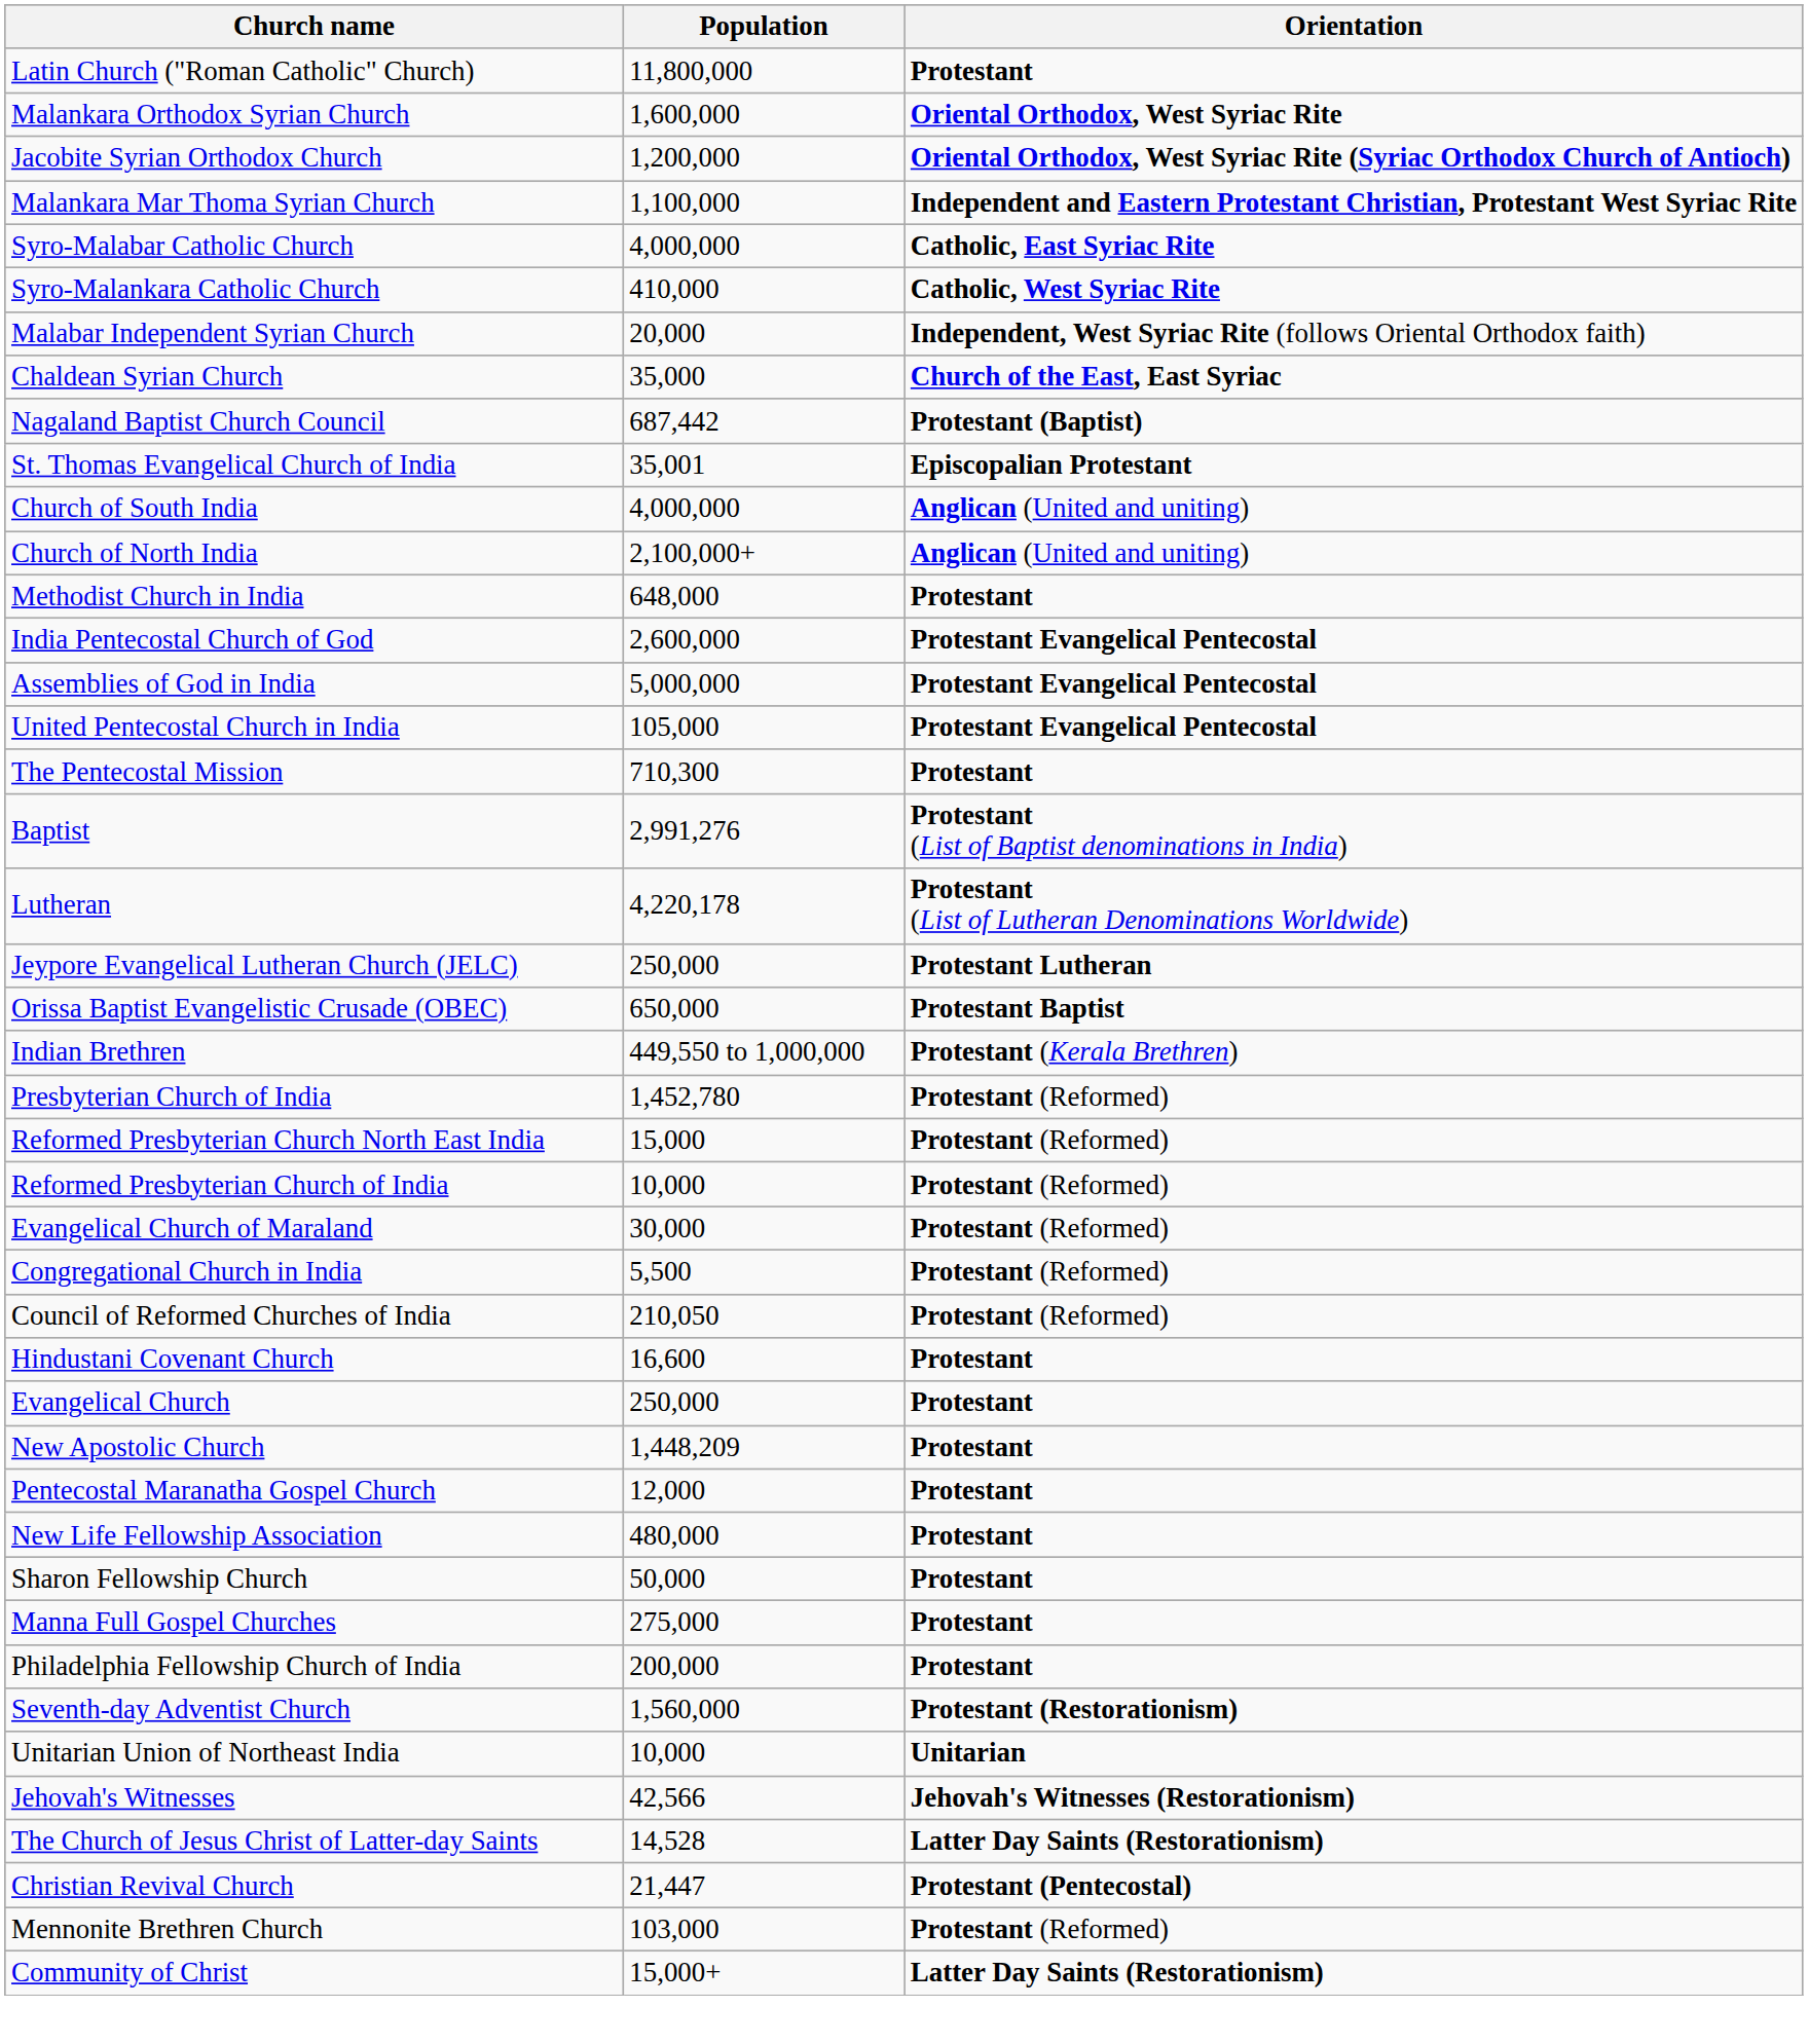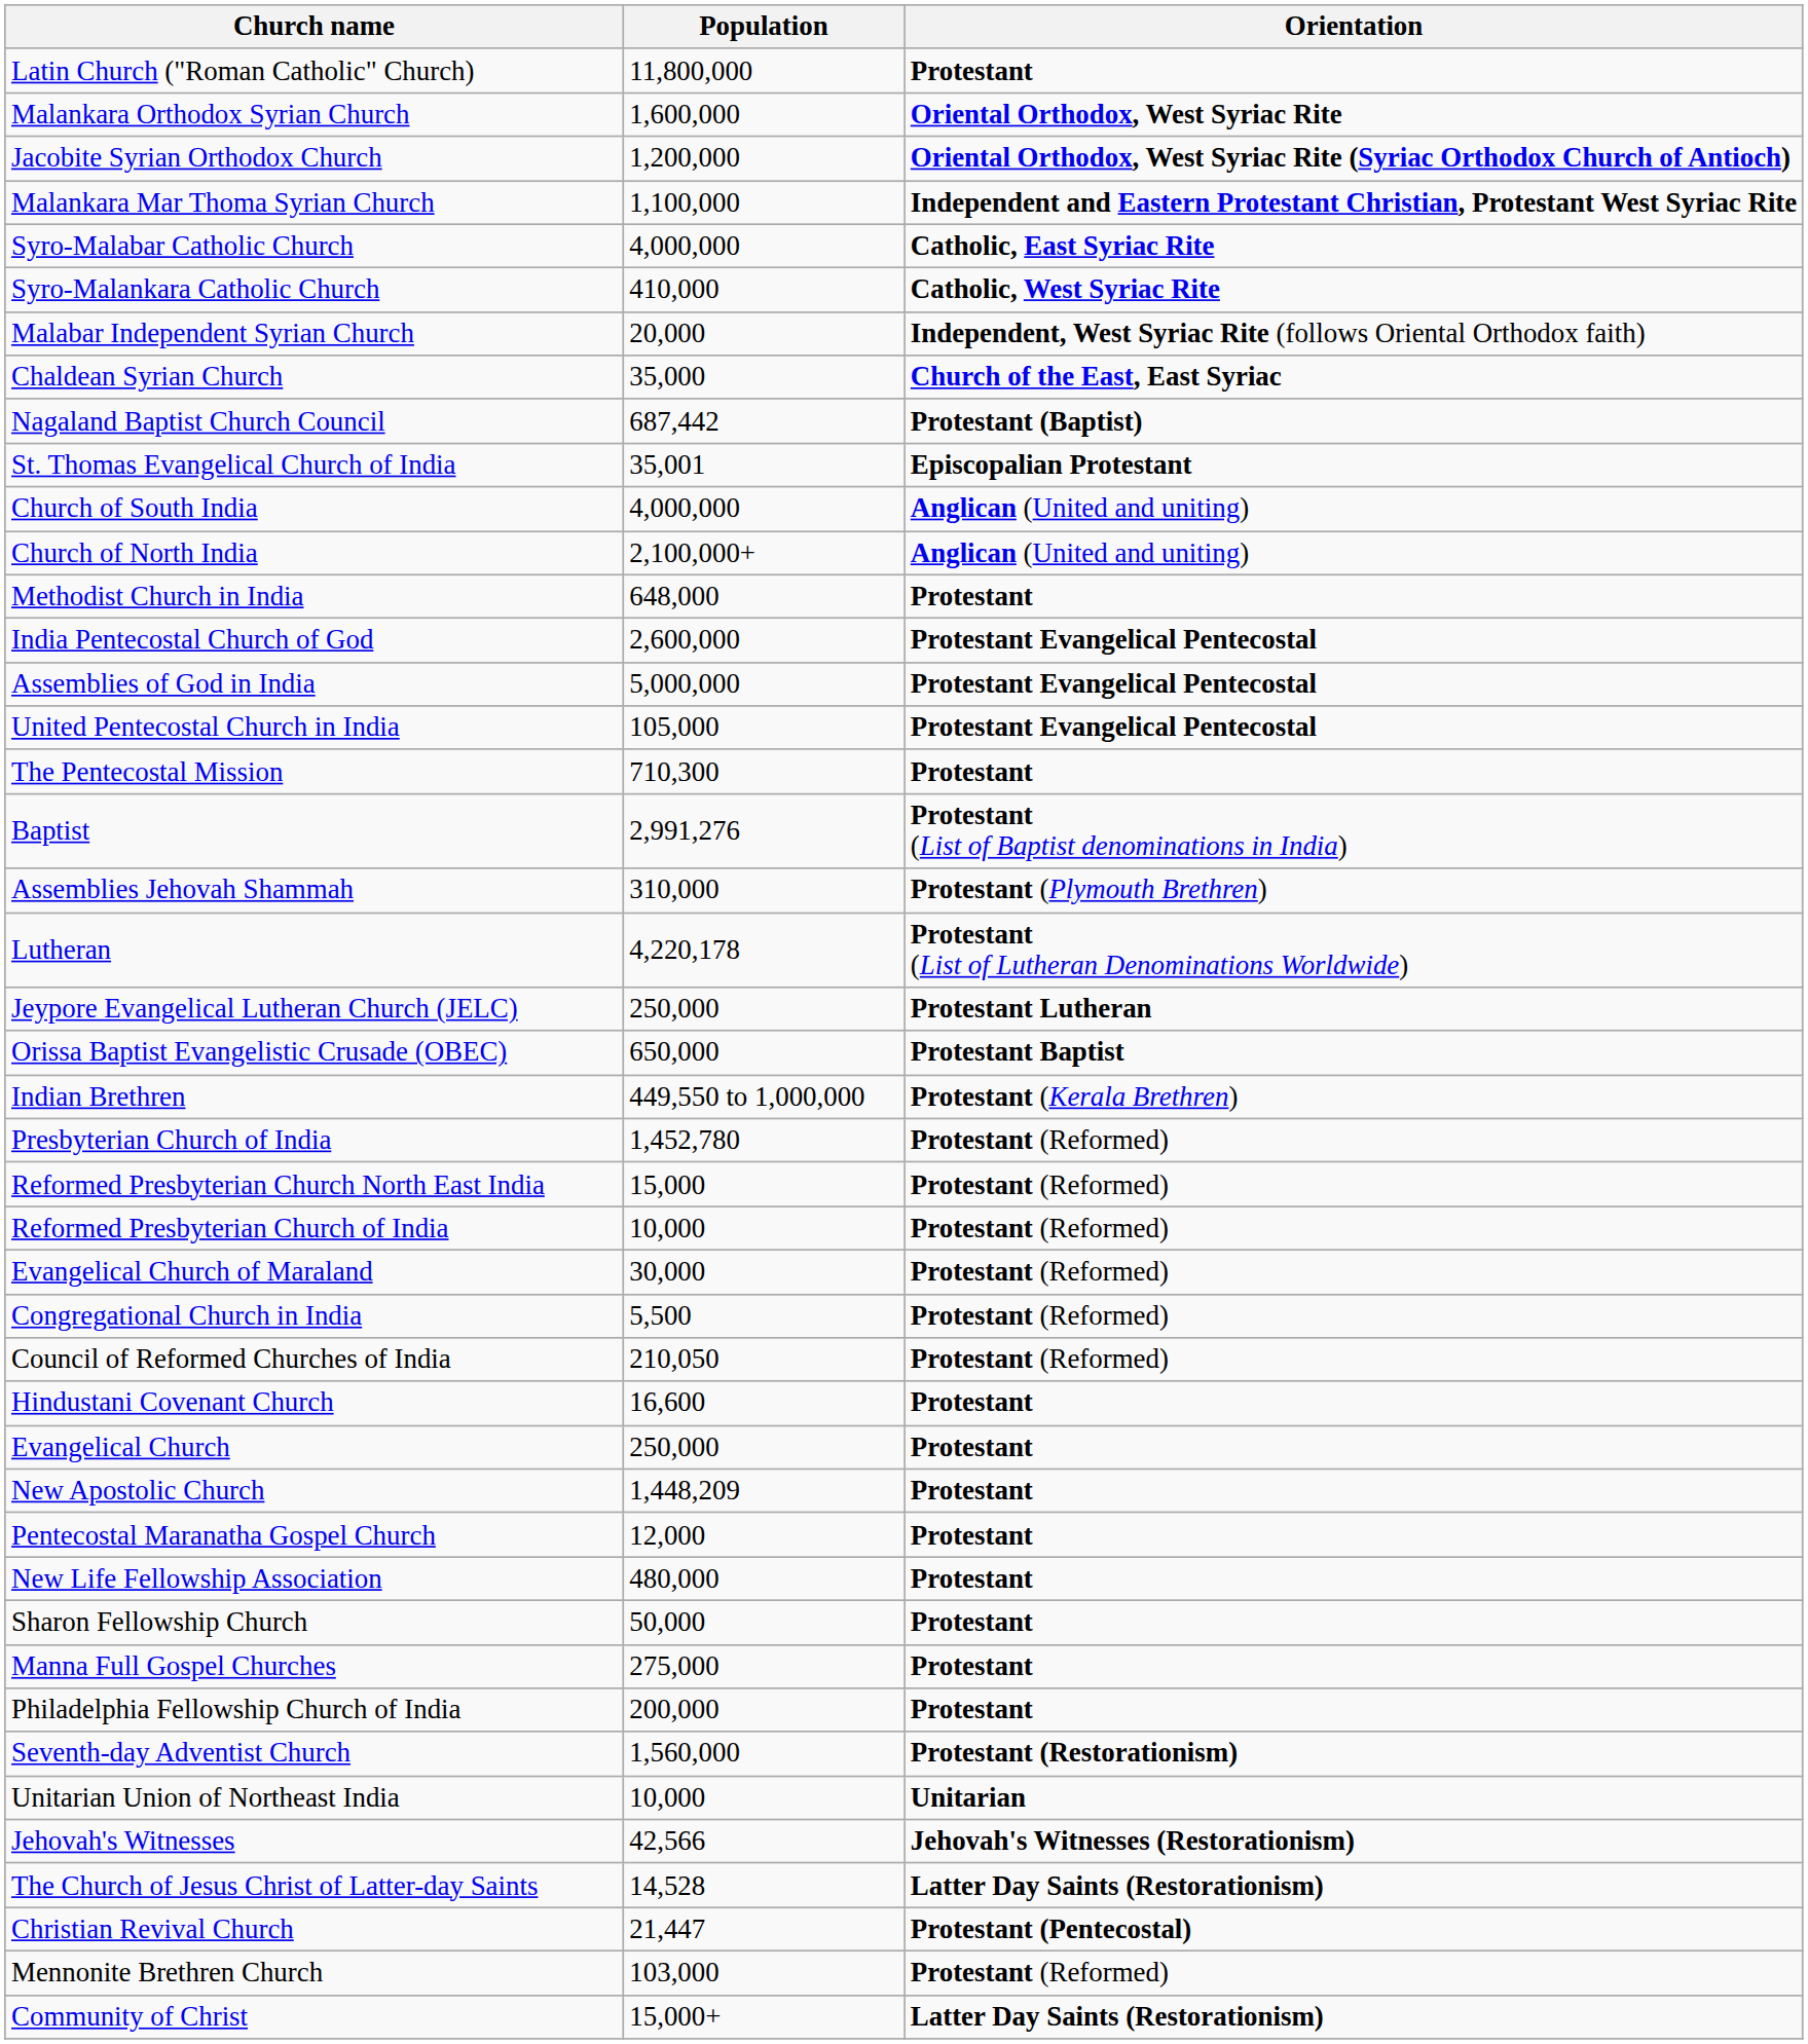 <table class="wikitable sortable sticky-header">
 <tr>
 <th>Church name</th>
 <th data-sort-type="number">Population</th>
 <th width=50%>Orientation</th>
 </tr>
 <tr>
 <td><a href='#'>Latin Church</a> ("Roman Catholic" Church)</td>
 <td>11,800,000</td>
 <td><strong>Protestant</strong></td>
 </tr>
 <tr>
 <td><a href='#'>Malankara Orthodox Syrian Church</a></td>
 <td>1,600,000</td>
 <td><strong><a href='#'>Oriental Orthodox</a>, West Syriac Rite</strong></td>
 </tr>
 <tr>
 <td><a href='#'>Jacobite Syrian Orthodox Church</a></td>
 <td>1,200,000</td>
 <td><strong><a href='#'>Oriental Orthodox</a>, West Syriac Rite (<a href='#'>Syriac Orthodox Church of Antioch</a>)</strong></td>
 </tr>
 <tr>
 <td><a href='#'>Malankara Mar Thoma Syrian Church</a></td>
 <td>1,100,000</td>
 <td><strong>Independent and <a href='#'>Eastern Protestant Christian</a>, Protestant West Syriac Rite</strong></td>
 </tr>
 <tr>
 <td><a href='#'>Syro-Malabar Catholic Church</a></td>
 <td>4,000,000</td>
 <td><strong>Catholic, <a href='#'>East Syriac Rite</a></strong></td>
 </tr>
 <tr>
 <td><a href='#'>Syro-Malankara Catholic Church</a></td>
 <td>410,000</td>
 <td><strong>Catholic, <a href='#'>West Syriac Rite</a></strong></td>
 </tr>
 <tr>
 <td><a href='#'>Malabar Independent Syrian Church</a></td>
 <td>20,000</td>
 <td><strong>Independent, West Syriac Rite</strong> (follows Oriental Orthodox faith)</td>
 </tr>
 <tr>
 <td><a href='#'>Chaldean Syrian Church</a></td>
 <td>35,000</td>
 <td><strong><a href='#'>Church of the East</a>, East Syriac</strong></td>
 </tr>
 <tr>
 <td><a href='#'>Nagaland Baptist Church Council</a></td>
 <td>687,442</td>
 <td><strong>Protestant (Baptist)</strong></td>
 </tr>
 <tr>
 <td><a href='#'>St. Thomas Evangelical Church of India</a></td>
 <td>35,001</td>
 <td><strong>Episcopalian Protestant</strong></td>
 </tr>
 <tr>
 <td><a href='#'>Church of South India</a></td>
 <td>4,000,000</td>
 <td><strong><a href='#'>Anglican</a></strong> (<a href='#'>United and uniting</a>)</td>
 </tr>
 <tr>
 <td><a href='#'>Church of North India</a></td>
 <td>2,100,000+</td>
 <td><strong><a href='#'>Anglican</a></strong> (<a href='#'>United and uniting</a>)</td>
 </tr>
 <tr>
 <td><a href='#'>Methodist Church in India</a></td>
 <td>648,000</td>
 <td><strong>Protestant</strong></td>
 </tr>
 <tr>
 <td><a href='#'>India Pentecostal Church of God</a></td>
 <td>2,600,000</td>
 <td><strong>Protestant Evangelical Pentecostal</strong></td>
 </tr>
 <tr>
 <td><a href='#'>Assemblies of God in India</a></td>
 <td>5,000,000</td>
 <td><strong>Protestant Evangelical Pentecostal</strong></td>
 </tr>
 <tr>
 <td><a href='#'>United Pentecostal Church in India</a></td>
 <td>105,000</td>
 <td><strong>Protestant Evangelical Pentecostal</strong></td>
 </tr>
 <tr>
 <td><a href='#'>The Pentecostal Mission</a></td>
 <td>710,300</td>
 <td><strong>Protestant</strong></td>
 </tr>
 <tr>
 <td><a href='#'>Baptist</a></td>
 <td>2,991,276</td>
 <td><strong>Protestant</strong><br>(<em><a href='#'>List of Baptist denominations in India</a></em>)</td>
+</tr>
+<tr>
+<td><a href='#'>Assemblies Jehovah Shammah</a></td>
+<td>310,000</td>
+<td><strong>Protestant</strong> (<em><a href='#'>Plymouth Brethren</a></em>)</td>
 </tr>
 <tr>
 <td><a href='#'>Lutheran</a></td>
 <td>4,220,178</td>
 <td><strong>Protestant</strong><br>(<em><a href='#'>List of Lutheran Denominations Worldwide</a></em>)</td>
 </tr>
 <tr>
 <td><a href='#'>Jeypore Evangelical Lutheran Church (JELC)</a></td>
 <td>250,000</td>
 <td><strong>Protestant Lutheran</strong></td>
 </tr>
 <tr>
 <td><a href='#'>Orissa Baptist Evangelistic Crusade (OBEC)</a></td>
 <td>650,000</td>
 <td><strong>Protestant Baptist</strong></td>
 </tr>
 <tr>
 <td><a href='#'>Indian Brethren</a></td>
 <td>449,550 to 1,000,000</td>
 <td><strong>Protestant</strong> (<em><a href='#'>Kerala Brethren</a></em>)</td>
 </tr>
 <tr>
 <td><a href='#'>Presbyterian Church of India</a></td>
 <td>1,452,780</td>
 <td><strong>Protestant</strong> (Reformed)</td>
 </tr>
 <tr>
 <td><a href='#'>Reformed Presbyterian Church North East India</a></td>
 <td>15,000</td>
 <td><strong>Protestant</strong> (Reformed)</td>
 </tr>
 <tr>
 <td><a href='#'>Reformed Presbyterian Church of India</a></td>
 <td>10,000</td>
 <td><strong>Protestant</strong> (Reformed)</td>
 </tr>
 <tr>
 <td><a href='#'>Evangelical Church of Maraland</a></td>
 <td>30,000</td>
 <td><strong>Protestant</strong> (Reformed)</td>
 </tr>
 <tr>
 <td><a href='#'>Congregational Church in India</a></td>
 <td>5,500</td>
 <td><strong>Protestant</strong> (Reformed)</td>
 </tr>
 <tr>
 <td>Council of Reformed Churches of India</td>
 <td>210,050</td>
 <td><strong>Protestant</strong> (Reformed)</td>
 </tr>
 <tr>
 <td><a href='#'>Hindustani Covenant Church</a></td>
 <td>16,600</td>
 <td><strong>Protestant</strong></td>
 </tr>
 <tr>
 <td><a href='#'>Evangelical Church</a></td>
 <td>250,000</td>
 <td><strong>Protestant</strong></td>
 </tr>
 <tr>
 <td><a href='#'>New Apostolic Church</a></td>
 <td>1,448,209</td>
 <td><strong>Protestant</strong></td>
 </tr>
 <tr>
 <td><a href='#'>Pentecostal Maranatha Gospel Church</a></td>
 <td>12,000</td>
 <td><strong>Protestant</strong></td>
 </tr>
 <tr>
 <td><a href='#'>New Life Fellowship Association</a></td>
 <td>480,000</td>
 <td><strong>Protestant</strong></td>
 </tr>
 <tr>
 <td>Sharon Fellowship Church</td>
 <td>50,000</td>
 <td><strong>Protestant</strong></td>
 </tr>
 <tr>
 <td><a href='#'>Manna Full Gospel Churches</a></td>
 <td>275,000</td>
 <td><strong>Protestant</strong></td>
 </tr>
 <tr>
 <td>Philadelphia Fellowship Church of India</td>
 <td>200,000</td>
 <td><strong>Protestant</strong></td>
 </tr>
 <tr>
 <td><a href='#'>Seventh-day Adventist Church</a></td>
 <td>1,560,000</td>
 <td><strong>Protestant (Restorationism)</strong></td>
 </tr>
 <tr>
 <td>Unitarian Union of Northeast India</td>
 <td>10,000</td>
 <td><strong>Unitarian</strong></td>
 </tr>
 <tr>
 <td><a href='#'>Jehovah's Witnesses</a></td>
 <td>42,566</td>
 <td><strong>Jehovah's Witnesses (Restorationism)</strong></td>
 </tr>
 <tr>
 <td><a href='#'>The Church of Jesus Christ of Latter-day Saints</a></td>
 <td>14,528</td>
 <td><strong>Latter Day Saints (Restorationism)</strong></td>
 </tr>
 <tr>
 <td><a href='#'>Christian Revival Church</a></td>
 <td>21,447</td>
 <td><strong>Protestant (Pentecostal)</strong></td>
 </tr>
 <tr>
 <td>Mennonite Brethren Church</td>
 <td>103,000</td>
 <td><strong>Protestant</strong> (Reformed)</td>
 </tr>
 <tr>
 <td><a href='#'>Community of Christ</a></td>
 <td>15,000+</td>
 <td><strong>Latter Day Saints (Restorationism)</strong></td>
 </tr>
 </table>
